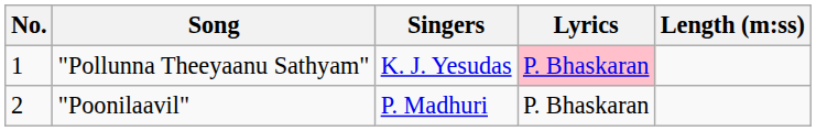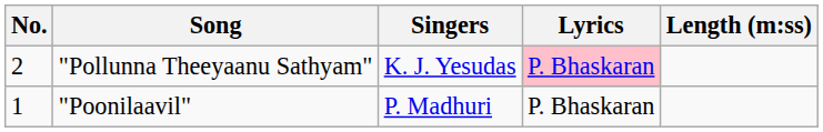 <table class="wikitable" style="font-size:95%;">
 <tr>
 <th>No.</th>
 <th>Song</th>
 <th>Singers</th>
 <th>Lyrics</th>
 <th>Length (m:ss)</th>
 </tr>
 <tr>
-<td>1</td>
+<td>2</td>
 <td>"Pollunna Theeyaanu Sathyam"</td>
 <td><a href='#'>K. J. Yesudas</a></td>
 <td style="background: pink;"><a href='#'>P. Bhaskaran</a></td>
 <td></td>
 </tr>
 <tr>
-<td>2</td>
+<td>1</td>
 <td>"Poonilaavil"</td>
 <td><a href='#'>P. Madhuri</a></td>
 <td>P. Bhaskaran</td>
 <td></td>
 </tr>
 </table>
